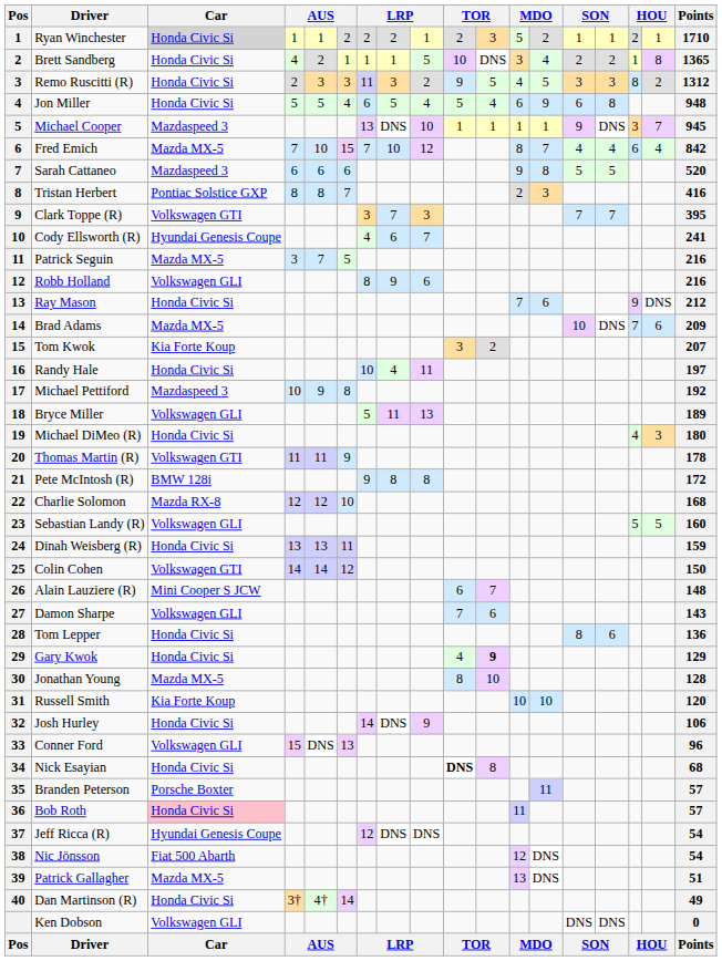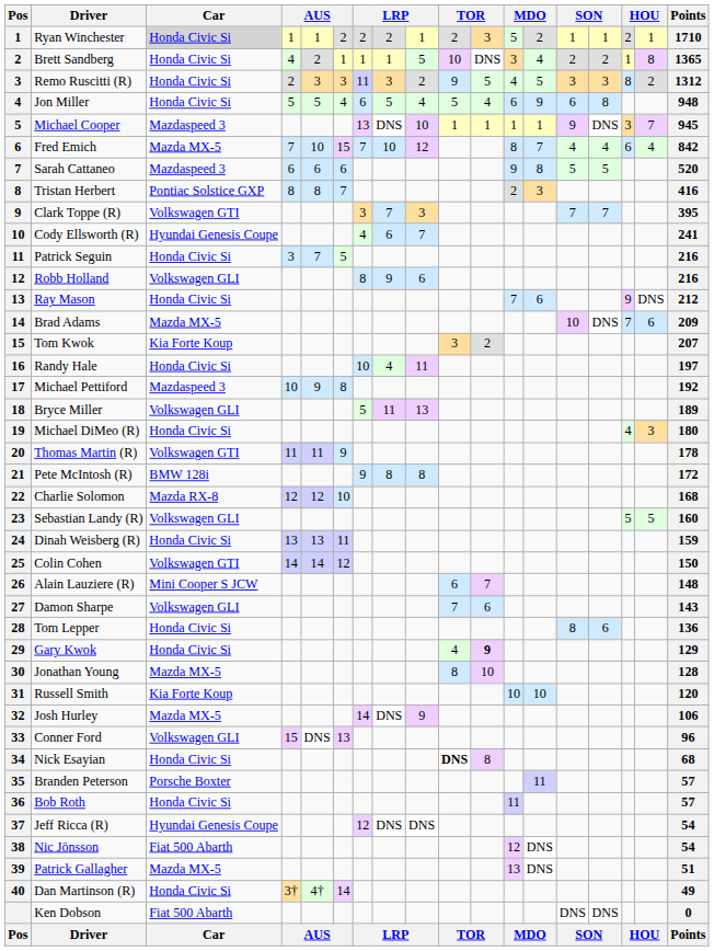 <table class="wikitable" style="font-size:85%; text-align:center">
 <tr valign="top">
 <th valign="middle">Pos</th>
 <th valign="middle">Driver</th>
 <th valign="middle">Car</th>
 <th colspan=3><a href='#'>AUS</a></th>
 <th colspan=3><a href='#'>LRP</a></th>
 <th colspan=2><a href='#'>TOR</a></th>
 <th colspan=2><a href='#'>MDO</a></th>
 <th colspan=2><a href='#'>SON</a></th>
 <th colspan=2><a href='#'>HOU</a></th>
 <th valign="middle">Points</th>
 </tr>
 <tr>
 <th>1</th>
 <td align="left"> Ryan Winchester</td>
 <td align="left" style="background: lightgrey;"><a href='#'>Honda Civic Si</a></td>
 <td style="background:#FFFFBF;">1</td>
 <td style="background:#FFFFBF;">1</td>
 <td style="background:#DFDFDF;">2</td>
 <td style="background:#DFDFDF;">2</td>
 <td style="background:#DFDFDF;">2</td>
 <td style="background:#FFFFBF;">1</td>
 <td style="background:#DFDFDF;">2</td>
 <td style="background:#FFDF9F;">3</td>
 <td style="background:#DFFFDF;">5</td>
 <td style="background:#DFDFDF;">2</td>
 <td style="background:#FFFFBF;">1</td>
 <td style="background:#FFFFBF;">1</td>
 <td style="background:#DFDFDF;">2</td>
 <td style="background:#FFFFBF;">1</td>
 <th>1710</th>
 </tr>
 <tr>
 <th>2</th>
 <td align="left"> Brett Sandberg</td>
 <td align="left"><a href='#'>Honda Civic Si</a></td>
 <td style="background:#DFFFDF;">4</td>
 <td style="background:#DFDFDF;">2</td>
 <td style="background:#FFFFBF;">1</td>
 <td style="background:#FFFFBF;">1</td>
 <td style="background:#FFFFBF;">1</td>
 <td style="background:#DFFFDF;">5</td>
 <td style="background:#EFCFFF;">10</td>
 <td style="background:#FFFFFF;">DNS</td>
 <td style="background:#FFDF9F;">3</td>
 <td style="background:#DFFFDF;">4</td>
 <td style="background:#DFDFDF;">2</td>
 <td style="background:#DFDFDF;">2</td>
 <td style="background:#FFFFBF;">1</td>
 <td style="background:#EFCFFF;">8</td>
 <th>1365</th>
 </tr>
 <tr>
 <th>3</th>
 <td align="left"> Remo Ruscitti (R)</td>
 <td align="left"><a href='#'>Honda Civic Si</a></td>
 <td style="background:#DFDFDF;">2</td>
 <td style="background:#FFDF9F;">3</td>
 <td style="background:#FFDF9F;">3</td>
 <td style="background:#CFCFFF;">11</td>
 <td style="background:#FFDF9F;">3</td>
 <td style="background:#DFDFDF;">2</td>
 <td style="background:#CFEAFF;">9</td>
 <td style="background:#DFFFDF;">5</td>
 <td style="background:#DFFFDF;">4</td>
 <td style="background:#DFFFDF;">5</td>
 <td style="background:#FFDF9F;">3</td>
 <td style="background:#FFDF9F;">3</td>
 <td style="background:#CFEAFF;">8</td>
 <td style="background:#DFDFDF;">2</td>
 <th>1312</th>
 </tr>
 <tr>
 <th>4</th>
 <td align="left"> Jon Miller</td>
 <td align="left"><a href='#'>Honda Civic Si</a></td>
 <td style="background:#DFFFDF;">5</td>
 <td style="background:#DFFFDF;">5</td>
 <td style="background:#DFFFDF;">4</td>
 <td style="background:#CFEAFF;">6</td>
 <td style="background:#DFFFDF;">5</td>
 <td style="background:#DFFFDF;">4</td>
 <td style="background:#DFFFDF;">5</td>
 <td style="background:#DFFFDF;">4</td>
 <td style="background:#CFEAFF;">6</td>
 <td style="background:#CFEAFF;">9</td>
 <td style="background:#CFEAFF;">6</td>
 <td style="background:#CFEAFF;">8</td>
 <td></td>
 <td></td>
 <th>948</th>
 </tr>
 <tr>
 <th>5</th>
 <td align="left"> <a href='#'>Michael Cooper</a></td>
 <td align="left"><a href='#'>Mazdaspeed 3</a></td>
 <td></td>
 <td></td>
 <td></td>
 <td style="background:#EFCFFF;">13</td>
 <td style="background:#FFFFFF;">DNS</td>
 <td style="background:#EFCFFF;">10</td>
 <td style="background:#FFFFBF;">1</td>
 <td style="background:#FFFFBF;">1</td>
 <td style="background:#FFFFBF;">1</td>
 <td style="background:#FFFFBF;">1</td>
 <td style="background:#EFCFFF;">9</td>
 <td style="background:#FFFFFF;">DNS</td>
 <td style="background:#FFDF9F;">3</td>
 <td style="background:#EFCFFF;">7</td>
 <th>945</th>
 </tr>
 <tr>
 <th>6</th>
 <td align="left"> Fred Emich</td>
 <td align="left"><a href='#'>Mazda MX-5</a></td>
 <td style="background:#CFEAFF;">7</td>
 <td style="background:#CFEAFF;">10</td>
 <td style="background:#EFCFFF;">15</td>
 <td style="background:#CFEAFF;">7</td>
 <td style="background:#CFEAFF;">10</td>
 <td style="background:#EFCFFF;">12</td>
 <td></td>
 <td></td>
 <td style="background:#CFEAFF;">8</td>
 <td style="background:#CFEAFF;">7</td>
 <td style="background:#DFFFDF;">4</td>
 <td style="background:#DFFFDF;">4</td>
 <td style="background:#CFEAFF;">6</td>
 <td style="background:#DFFFDF;">4</td>
 <th>842</th>
 </tr>
 <tr>
 <th>7</th>
 <td align="left"> Sarah Cattaneo</td>
 <td align="left"><a href='#'>Mazdaspeed 3</a></td>
 <td style="background:#CFEAFF;">6</td>
 <td style="background:#CFEAFF;">6</td>
 <td style="background:#CFEAFF;">6</td>
 <td></td>
 <td></td>
 <td></td>
 <td></td>
 <td></td>
 <td style="background:#CFEAFF;">9</td>
 <td style="background:#CFEAFF;">8</td>
 <td style="background:#DFFFDF;">5</td>
 <td style="background:#DFFFDF;">5</td>
 <td></td>
 <td></td>
 <th>520</th>
 </tr>
 <tr>
 <th>8</th>
 <td align="left"> Tristan Herbert</td>
 <td align="left"><a href='#'>Pontiac Solstice GXP</a></td>
 <td style="background:#CFEAFF;">8</td>
 <td style="background:#CFEAFF;">8</td>
 <td style="background:#CFEAFF;">7</td>
 <td></td>
 <td></td>
 <td></td>
 <td></td>
 <td></td>
 <td style="background:#DFDFDF;">2</td>
 <td style="background:#FFDF9F;">3</td>
 <td></td>
 <td></td>
 <td></td>
 <td></td>
 <th>416</th>
 </tr>
 <tr>
 <th>9</th>
 <td align="left"> Clark Toppe (R)</td>
 <td align="left"><a href='#'>Volkswagen GTI</a></td>
 <td></td>
 <td></td>
 <td></td>
 <td style="background:#FFDF9F;">3</td>
 <td style="background:#CFEAFF;">7</td>
 <td style="background:#FFDF9F;">3</td>
 <td></td>
 <td></td>
 <td></td>
 <td></td>
 <td style="background:#CFEAFF;">7</td>
 <td style="background:#CFEAFF;">7</td>
 <td></td>
 <td></td>
 <th>395</th>
 </tr>
 <tr>
 <th>10</th>
 <td align="left"> Cody Ellsworth (R)</td>
 <td align="left"><a href='#'>Hyundai Genesis Coupe</a></td>
 <td></td>
 <td></td>
 <td></td>
 <td style="background:#DFFFDF;">4</td>
 <td style="background:#CFEAFF;">6</td>
 <td style="background:#CFEAFF;">7</td>
 <td></td>
 <td></td>
 <td></td>
 <td></td>
 <td></td>
 <td></td>
 <td></td>
 <td></td>
 <th>241</th>
 </tr>
 <tr>
 <th>11</th>
 <td align="left"> Patrick Seguin</td>
-<td align="left"><a href='#'>Mazda MX-5</a></td>
+<td align="left"><a href='#'>Honda Civic Si</a></td>
 <td style="background:#CFEAFF;">3</td>
 <td style="background:#CFEAFF;">7</td>
 <td style="background:#DFFFDF;">5</td>
 <td></td>
 <td></td>
 <td></td>
 <td></td>
 <td></td>
 <td></td>
 <td></td>
 <td></td>
 <td></td>
 <td></td>
 <td></td>
 <th>216</th>
 </tr>
 <tr>
 <th>12</th>
 <td align="left"> <a href='#'>Robb Holland</a></td>
 <td align="left"><a href='#'>Volkswagen GLI</a></td>
 <td></td>
 <td></td>
 <td></td>
 <td style="background:#CFEAFF;">8</td>
 <td style="background:#CFEAFF;">9</td>
 <td style="background:#CFEAFF;">6</td>
 <td></td>
 <td></td>
 <td></td>
 <td></td>
 <td></td>
 <td></td>
 <td></td>
 <td></td>
 <th>216</th>
 </tr>
 <tr>
 <th>13</th>
 <td align="left"> <a href='#'>Ray Mason</a></td>
 <td align="left"><a href='#'>Honda Civic Si</a></td>
 <td></td>
 <td></td>
 <td></td>
 <td></td>
 <td></td>
 <td></td>
 <td></td>
 <td></td>
 <td style="background:#CFEAFF;">7</td>
 <td style="background:#CFEAFF;">6</td>
 <td></td>
 <td></td>
 <td style="background:#EFCFFF;">9</td>
 <td style="background:#FFFFFF;">DNS</td>
 <th>212</th>
 </tr>
 <tr>
 <th>14</th>
 <td align="left"> Brad Adams</td>
 <td align="left"><a href='#'>Mazda MX-5</a></td>
 <td></td>
 <td></td>
 <td></td>
 <td></td>
 <td></td>
 <td></td>
 <td></td>
 <td></td>
 <td></td>
 <td></td>
 <td style="background:#EFCFFF;">10</td>
 <td style="background:#FFFFFF;">DNS</td>
 <td style="background:#CFEAFF;">7</td>
 <td style="background:#CFEAFF;">6</td>
 <th>209</th>
 </tr>
 <tr>
 <th>15</th>
 <td align="left"> Tom Kwok</td>
 <td align="left"><a href='#'>Kia Forte Koup</a></td>
 <td></td>
 <td></td>
 <td></td>
 <td></td>
 <td></td>
 <td></td>
 <td style="background:#FFDF9F;">3</td>
 <td style="background:#DFDFDF;">2</td>
 <td></td>
 <td></td>
 <td></td>
 <td></td>
 <td></td>
 <td></td>
 <th>207</th>
 </tr>
 <tr>
 <th>16</th>
 <td align="left"> Randy Hale</td>
 <td align="left"><a href='#'>Honda Civic Si</a></td>
 <td></td>
 <td></td>
 <td></td>
 <td style="background:#CFEAFF;">10</td>
 <td style="background:#DFFFDF;">4</td>
 <td style="background:#EFCFFF;">11</td>
 <td></td>
 <td></td>
 <td></td>
 <td></td>
 <td></td>
 <td></td>
 <td></td>
 <td></td>
 <th>197</th>
 </tr>
 <tr>
 <th>17</th>
 <td align="left"> Michael Pettiford</td>
 <td align="left"><a href='#'>Mazdaspeed 3</a></td>
 <td style="background:#CFEAFF;">10</td>
 <td style="background:#CFEAFF;">9</td>
 <td style="background:#CFEAFF;">8</td>
 <td></td>
 <td></td>
 <td></td>
 <td></td>
 <td></td>
 <td></td>
 <td></td>
 <td></td>
 <td></td>
 <td></td>
 <td></td>
 <th>192</th>
 </tr>
 <tr>
 <th>18</th>
 <td align="left"> Bryce Miller</td>
 <td align="left"><a href='#'>Volkswagen GLI</a></td>
 <td></td>
 <td></td>
 <td></td>
 <td style="background:#DFFFDF;">5</td>
 <td style="background:#EFCFFF;">11</td>
 <td style="background:#EFCFFF;">13</td>
 <td></td>
 <td></td>
 <td></td>
 <td></td>
 <td></td>
 <td></td>
 <td></td>
 <td></td>
 <th>189</th>
 </tr>
 <tr>
 <th>19</th>
 <td align="left"> Michael DiMeo (R)</td>
 <td align="left"><a href='#'>Honda Civic Si</a></td>
 <td></td>
 <td></td>
 <td></td>
 <td></td>
 <td></td>
 <td></td>
 <td></td>
 <td></td>
 <td></td>
 <td></td>
 <td></td>
 <td></td>
 <td style="background:#DFFFDF;">4</td>
 <td style="background:#FFDF9F;">3</td>
 <th>180</th>
 </tr>
 <tr>
 <th>20</th>
 <td align="left"> <a href='#'>Thomas Martin</a> (R)</td>
 <td align="left"><a href='#'>Volkswagen GTI</a></td>
 <td style="background:#CFCFFF;">11</td>
 <td style="background:#CFCFFF;">11</td>
 <td style="background:#CFEAFF;">9</td>
 <td></td>
 <td></td>
 <td></td>
 <td></td>
 <td></td>
 <td></td>
 <td></td>
 <td></td>
 <td></td>
 <td></td>
 <td></td>
 <th>178</th>
 </tr>
 <tr>
 <th>21</th>
 <td align="left"> Pete McIntosh (R)</td>
 <td align="left"><a href='#'>BMW 128i</a></td>
 <td></td>
 <td></td>
 <td></td>
 <td style="background:#CFEAFF;">9</td>
 <td style="background:#CFEAFF;">8</td>
 <td style="background:#CFEAFF;">8</td>
 <td></td>
 <td></td>
 <td></td>
 <td></td>
 <td></td>
 <td></td>
 <td></td>
 <td></td>
 <th>172</th>
 </tr>
 <tr>
 <th>22</th>
 <td align="left"> Charlie Solomon</td>
 <td align="left"><a href='#'>Mazda RX-8</a></td>
 <td style="background:#CFCFFF;">12</td>
 <td style="background:#CFCFFF;">12</td>
 <td style="background:#CFEAFF;">10</td>
 <td></td>
 <td></td>
 <td></td>
 <td></td>
 <td></td>
 <td></td>
 <td></td>
 <td></td>
 <td></td>
 <td></td>
 <td></td>
 <th>168</th>
 </tr>
 <tr>
 <th>23</th>
 <td align="left"> Sebastian Landy (R)</td>
 <td align="left"><a href='#'>Volkswagen GLI</a></td>
 <td></td>
 <td></td>
 <td></td>
 <td></td>
 <td></td>
 <td></td>
 <td></td>
 <td></td>
 <td></td>
 <td></td>
 <td></td>
 <td></td>
 <td style="background:#DFFFDF;">5</td>
 <td style="background:#DFFFDF;">5</td>
 <th>160</th>
 </tr>
 <tr>
 <th>24</th>
 <td align="left"> Dinah Weisberg (R)</td>
 <td align="left"><a href='#'>Honda Civic Si</a></td>
 <td style="background:#CFCFFF;">13</td>
 <td style="background:#CFCFFF;">13</td>
 <td style="background:#CFCFFF;">11</td>
 <td></td>
 <td></td>
 <td></td>
 <td></td>
 <td></td>
 <td></td>
 <td></td>
 <td></td>
 <td></td>
 <td></td>
 <td></td>
 <th>159</th>
 </tr>
 <tr>
 <th>25</th>
 <td align="left"> Colin Cohen</td>
 <td align="left"><a href='#'>Volkswagen GTI</a></td>
 <td style="background:#CFCFFF;">14</td>
 <td style="background:#CFCFFF;">14</td>
 <td style="background:#CFCFFF;">12</td>
 <td></td>
 <td></td>
 <td></td>
 <td></td>
 <td></td>
 <td></td>
 <td></td>
 <td></td>
 <td></td>
 <td></td>
 <td></td>
 <th>150</th>
 </tr>
 <tr>
 <th>26</th>
 <td align="left"> Alain Lauziere (R)</td>
 <td align="left"><a href='#'>Mini Cooper S JCW</a></td>
 <td></td>
 <td></td>
 <td></td>
 <td></td>
 <td></td>
 <td></td>
 <td style="background:#CFEAFF;">6</td>
 <td style="background:#EFCFFF;">7</td>
 <td></td>
 <td></td>
 <td></td>
 <td></td>
 <td></td>
 <td></td>
 <th>148</th>
 </tr>
 <tr>
 <th>27</th>
 <td align="left"> Damon Sharpe</td>
 <td align="left"><a href='#'>Volkswagen GLI</a></td>
 <td></td>
 <td></td>
 <td></td>
 <td></td>
 <td></td>
 <td></td>
 <td style="background:#CFEAFF;">7</td>
 <td style="background:#CFEAFF;">6</td>
 <td></td>
 <td></td>
 <td></td>
 <td></td>
 <td></td>
 <td></td>
 <th>143</th>
 </tr>
 <tr>
 <th>28</th>
 <td align="left"> Tom Lepper</td>
 <td align="left"><a href='#'>Honda Civic Si</a></td>
 <td></td>
 <td></td>
 <td></td>
 <td></td>
 <td></td>
 <td></td>
 <td></td>
 <td></td>
 <td></td>
 <td></td>
 <td style="background:#CFEAFF;">8</td>
 <td style="background:#CFEAFF;">6</td>
 <td></td>
 <td></td>
 <th>136</th>
 </tr>
 <tr>
 <th>29</th>
 <td align="left"> <a href='#'>Gary Kwok</a></td>
 <td align="left"><a href='#'>Honda Civic Si</a></td>
 <td></td>
 <td></td>
 <td></td>
 <td></td>
 <td></td>
 <td></td>
 <td style="background:#DFFFDF;">4</td>
 <td style="background:#EFCFFF;"><strong>9</strong></td>
 <td></td>
 <td></td>
 <td></td>
 <td></td>
 <td></td>
 <td></td>
 <th>129</th>
 </tr>
 <tr>
 <th>30</th>
 <td align="left"> Jonathan Young</td>
 <td align="left"><a href='#'>Mazda MX-5</a></td>
 <td></td>
 <td></td>
 <td></td>
 <td></td>
 <td></td>
 <td></td>
 <td style="background:#CFEAFF;">8</td>
 <td style="background:#EFCFFF;">10</td>
 <td></td>
 <td></td>
 <td></td>
 <td></td>
 <td></td>
 <td></td>
 <th>128</th>
 </tr>
 <tr>
 <th>31</th>
 <td align="left"> Russell Smith</td>
 <td align="left"><a href='#'>Kia Forte Koup</a></td>
 <td></td>
 <td></td>
 <td></td>
 <td></td>
 <td></td>
 <td></td>
 <td></td>
 <td></td>
 <td style="background:#CFEAFF;">10</td>
 <td style="background:#CFEAFF;">10</td>
 <td></td>
 <td></td>
 <td></td>
 <td></td>
 <th>120</th>
 </tr>
 <tr>
 <th>32</th>
 <td align="left"> Josh Hurley</td>
-<td align="left"><a href='#'>Honda Civic Si</a></td>
+<td align="left"><a href='#'>Mazda MX-5</a></td>
 <td></td>
 <td></td>
 <td></td>
 <td style="background:#EFCFFF;">14</td>
 <td style="background:#FFFFFF;">DNS</td>
 <td style="background:#EFCFFF;">9</td>
 <td></td>
 <td></td>
 <td></td>
 <td></td>
 <td></td>
 <td></td>
 <td></td>
 <td></td>
 <th>106</th>
 </tr>
 <tr>
 <th>33</th>
 <td align="left"> Conner Ford</td>
 <td align="left"><a href='#'>Volkswagen GLI</a></td>
 <td style="background:#EFCFFF;">15</td>
 <td style="background:#FFFFFF;">DNS</td>
 <td style="background:#EFCFFF;">13</td>
 <td></td>
 <td></td>
 <td></td>
 <td></td>
 <td></td>
 <td></td>
 <td></td>
 <td></td>
 <td></td>
 <td></td>
 <td></td>
 <th>96</th>
 </tr>
 <tr>
 <th>34</th>
 <td align="left"> Nick Esayian</td>
 <td align="left"><a href='#'>Honda Civic Si</a></td>
 <td></td>
 <td></td>
 <td></td>
 <td></td>
 <td></td>
 <td></td>
 <td style="background:#FFFFFF;"><strong>DNS</strong></td>
 <td style="background:#EFCFFF;">8</td>
 <td></td>
 <td></td>
 <td></td>
 <td></td>
 <td></td>
 <td></td>
 <th>68</th>
 </tr>
 <tr>
 <th>35</th>
 <td align="left"> Branden Peterson</td>
 <td align="left"><a href='#'>Porsche Boxter</a></td>
 <td></td>
 <td></td>
 <td></td>
 <td></td>
 <td></td>
 <td></td>
 <td></td>
 <td></td>
 <td></td>
 <td style="background:#CFCFFF;">11</td>
 <td></td>
 <td></td>
 <td></td>
 <td></td>
 <th>57</th>
 </tr>
 <tr>
 <th>36</th>
 <td align="left"> <a href='#'>Bob Roth</a></td>
-<td align="left" style="background: pink;"><a href='#'>Honda Civic Si</a></td>
+<td align="left"><a href='#'>Honda Civic Si</a></td>
 <td></td>
 <td></td>
 <td></td>
 <td></td>
 <td></td>
 <td></td>
 <td></td>
 <td></td>
 <td style="background:#CFCFFF;">11</td>
 <td></td>
 <td></td>
 <td></td>
 <td></td>
 <td></td>
 <th>57</th>
 </tr>
 <tr>
 <th>37</th>
 <td align="left"> Jeff Ricca (R)</td>
 <td align="left"><a href='#'>Hyundai Genesis Coupe</a></td>
 <td></td>
 <td></td>
 <td></td>
 <td style="background:#EFCFFF;">12</td>
 <td style="background:#FFFFFF;">DNS</td>
 <td style="background:#FFFFFF;">DNS</td>
 <td></td>
 <td></td>
 <td></td>
 <td></td>
 <td></td>
 <td></td>
 <td></td>
 <td></td>
 <th>54</th>
 </tr>
 <tr>
 <th>38</th>
 <td align="left"> <a href='#'>Nic Jönsson</a></td>
 <td align="left"><a href='#'>Fiat 500 Abarth</a></td>
 <td></td>
 <td></td>
 <td></td>
 <td></td>
 <td></td>
 <td></td>
 <td></td>
 <td></td>
 <td style="background:#EFCFFF;">12</td>
 <td style="background:#FFFFFF;">DNS</td>
 <td></td>
 <td></td>
 <td></td>
 <td></td>
 <th>54</th>
 </tr>
 <tr>
 <th>39</th>
 <td align="left"> <a href='#'>Patrick Gallagher</a></td>
 <td align="left"><a href='#'>Mazda MX-5</a></td>
 <td></td>
 <td></td>
 <td></td>
 <td></td>
 <td></td>
 <td></td>
 <td></td>
 <td></td>
 <td style="background:#EFCFFF;">13</td>
 <td style="background:#FFFFFF;">DNS</td>
 <td></td>
 <td></td>
 <td></td>
 <td></td>
 <th>51</th>
 </tr>
 <tr>
 <th>40</th>
 <td align="left"> Dan Martinson (R)</td>
 <td align="left"><a href='#'>Honda Civic Si</a></td>
 <td style="background:#FFDF9F;">3†</td>
 <td style="background:#DFFFDF;">4†</td>
 <td style="background:#EFCFFF;">14</td>
 <td></td>
 <td></td>
 <td></td>
 <td></td>
 <td></td>
 <td></td>
 <td></td>
 <td></td>
 <td></td>
 <td></td>
 <td></td>
 <th>49</th>
 </tr>
 <tr>
 <th></th>
 <td align="left"> Ken Dobson</td>
-<td align="left"><a href='#'>Volkswagen GLI</a></td>
+<td align="left"><a href='#'>Fiat 500 Abarth</a></td>
 <td></td>
 <td></td>
 <td></td>
 <td></td>
 <td></td>
 <td></td>
 <td></td>
 <td></td>
 <td></td>
 <td></td>
 <td style="background:#FFFFFF;">DNS</td>
 <td style="background:#FFFFFF;">DNS</td>
 <td></td>
 <td></td>
 <th>0</th>
 </tr>
 <tr style="background: #f9f9f9;" valign="top">
 <th valign="middle">Pos</th>
 <th valign="middle">Driver</th>
 <th valign="middle">Car</th>
 <th colspan=3><a href='#'>AUS</a></th>
 <th colspan=3><a href='#'>LRP</a></th>
 <th colspan=2><a href='#'>TOR</a></th>
 <th colspan=2><a href='#'>MDO</a></th>
 <th colspan=2><a href='#'>SON</a></th>
 <th colspan=2><a href='#'>HOU</a></th>
 <th valign="middle">Points</th>
 </tr>
 </table>
